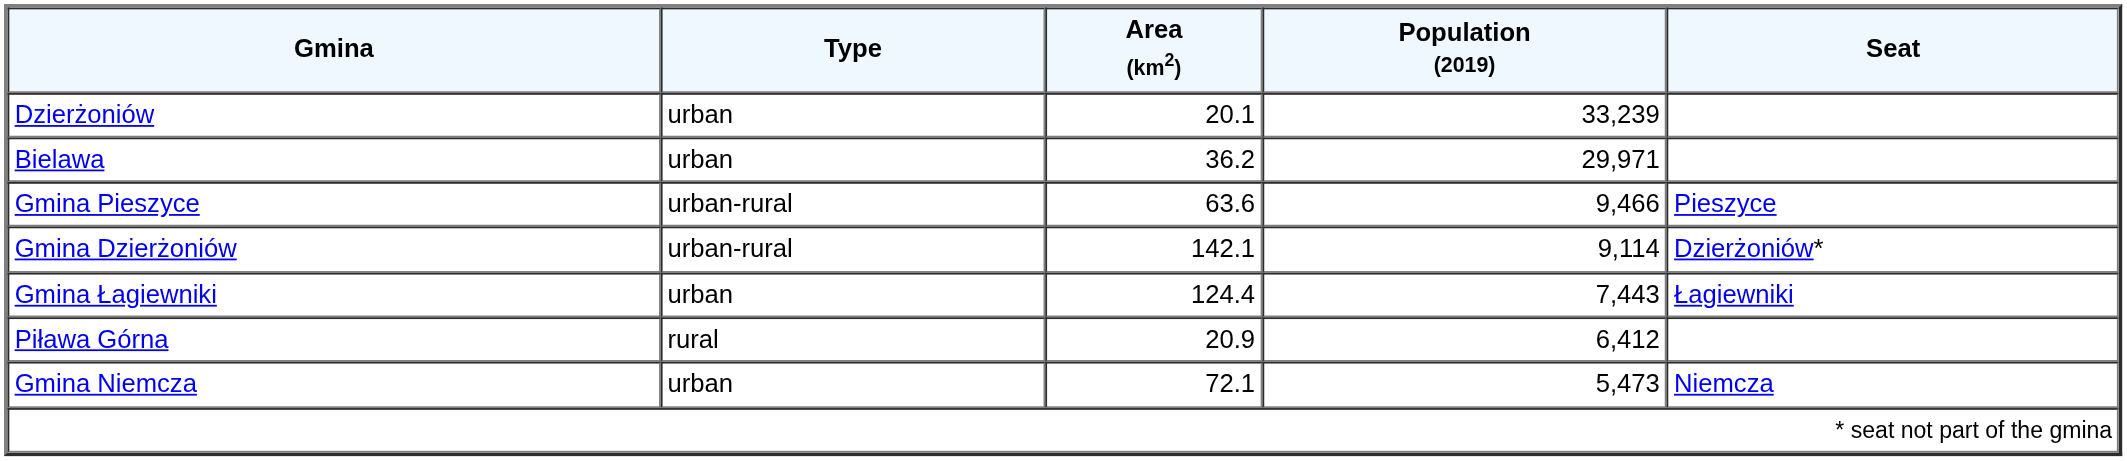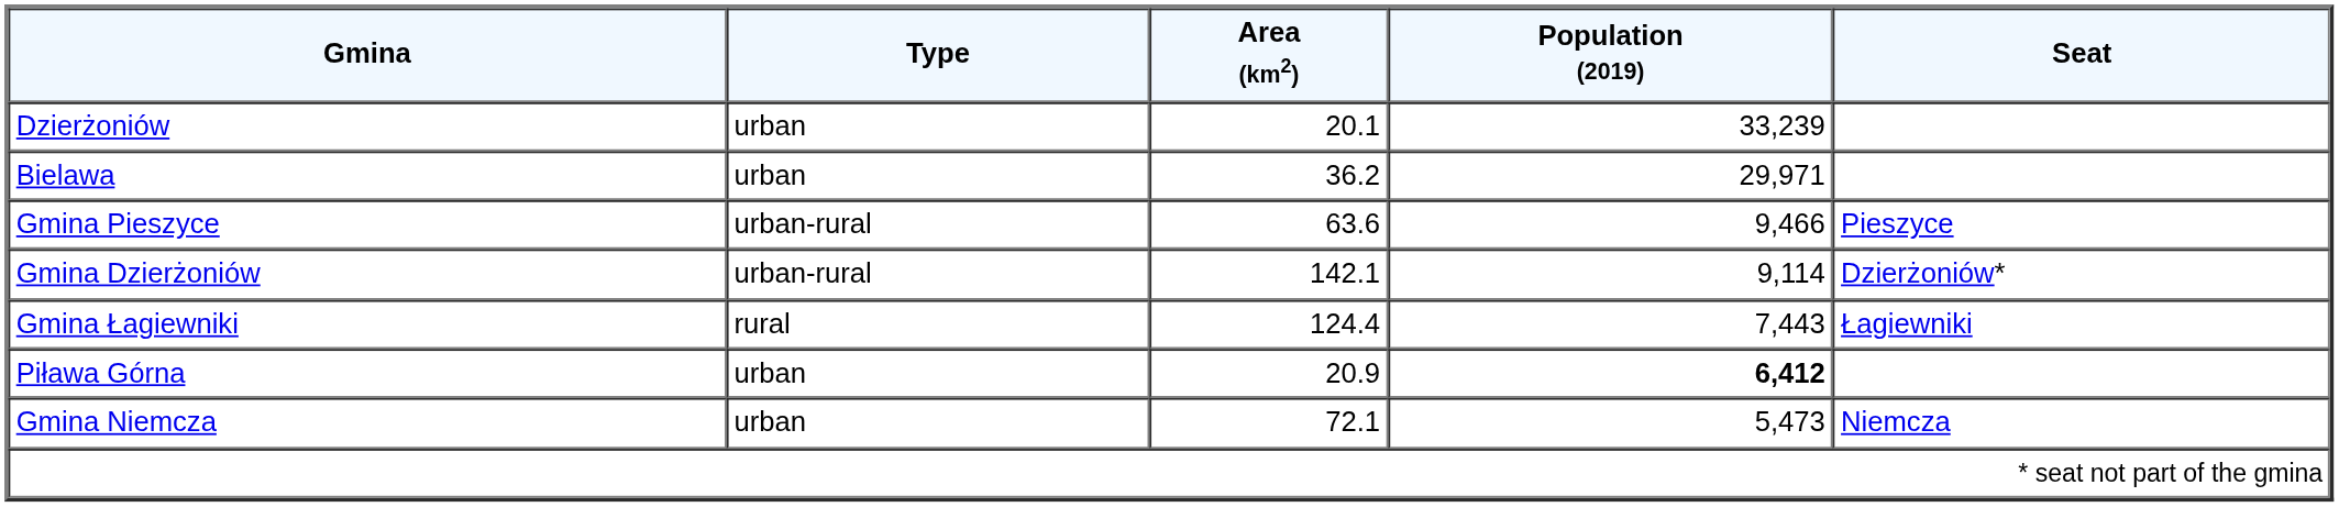 <table width="60%" border="2" cellpadding="3" cellspacing="0" style="font-size:90%;line-height:120%;">
 <tr bgcolor="F0F8FF">
 <td style="text-align:center;"><strong>Gmina</strong></td>
 <td style="text-align:center;"><strong>Type</strong></td>
 <td style="text-align:center;"><strong>Area<br><small>(km<sup>2</sup>)</small></strong></td>
 <td style="text-align:center;"><strong>Population<br><small>(2019)</small></strong></td>
 <td style="text-align:center;"><strong>Seat</strong></td>
 </tr>
 <tr>
 <td><a href='#'>Dzierżoniów</a></td>
 <td>urban</td>
 <td style="text-align:right;">20.1</td>
 <td style="text-align:right;">33,239</td>
 <td> </td>
 </tr>
 <tr>
 <td><a href='#'>Bielawa</a></td>
 <td>urban</td>
 <td style="text-align:right;">36.2</td>
 <td style="text-align:right;">29,971</td>
 <td> </td>
 </tr>
 <tr>
 <td><a href='#'>Gmina Pieszyce</a></td>
 <td>urban-rural</td>
 <td style="text-align:right;">63.6</td>
 <td style="text-align:right;">9,466</td>
 <td><a href='#'>Pieszyce</a></td>
 </tr>
 <tr>
 <td><a href='#'>Gmina Dzierżoniów</a></td>
 <td>urban-rural</td>
 <td style="text-align:right;">142.1</td>
 <td style="text-align:right;">9,114</td>
 <td><a href='#'>Dzierżoniów</a>*</td>
 </tr>
 <tr>
 <td><a href='#'>Gmina Łagiewniki</a></td>
-<td>urban</td>
+<td>rural</td>
 <td style="text-align:right;">124.4</td>
 <td style="text-align:right;">7,443</td>
 <td><a href='#'>Łagiewniki</a></td>
 </tr>
 <tr>
 <td><a href='#'>Piława Górna</a></td>
-<td>rural</td>
+<td>urban</td>
 <td style="text-align:right;">20.9</td>
-<td style="text-align:right;">6,412</td>
+<td style="text-align:right;"><strong>6,412</strong></td>
 <td> </td>
 </tr>
 <tr>
 <td><a href='#'>Gmina Niemcza</a></td>
 <td>urban</td>
 <td style="text-align:right;">72.1</td>
 <td style="text-align:right;">5,473</td>
 <td><a href='#'>Niemcza</a></td>
 </tr>
 <tr>
 <td colspan=5 style="text-align:right;font-size:90%">* seat not part of the gmina</td>
 </tr>
 <tr>
 </tr>
 </table>
